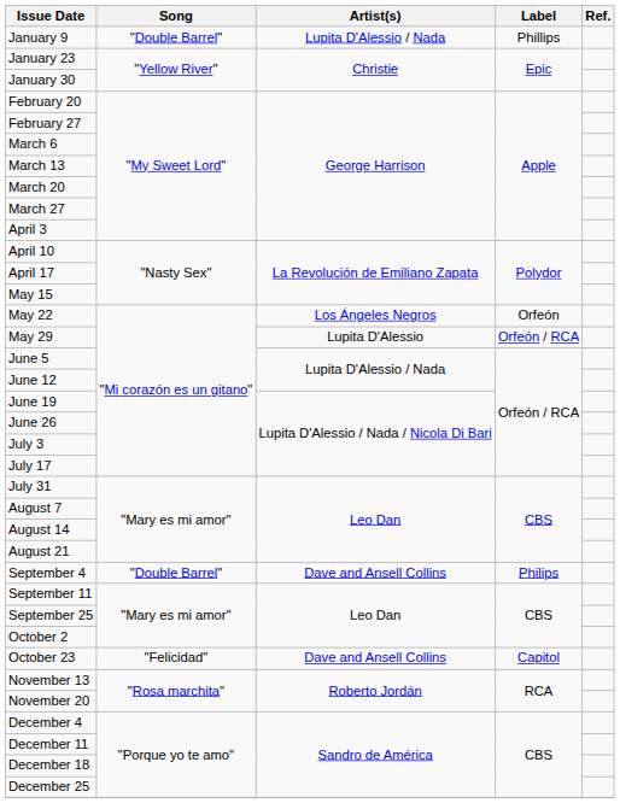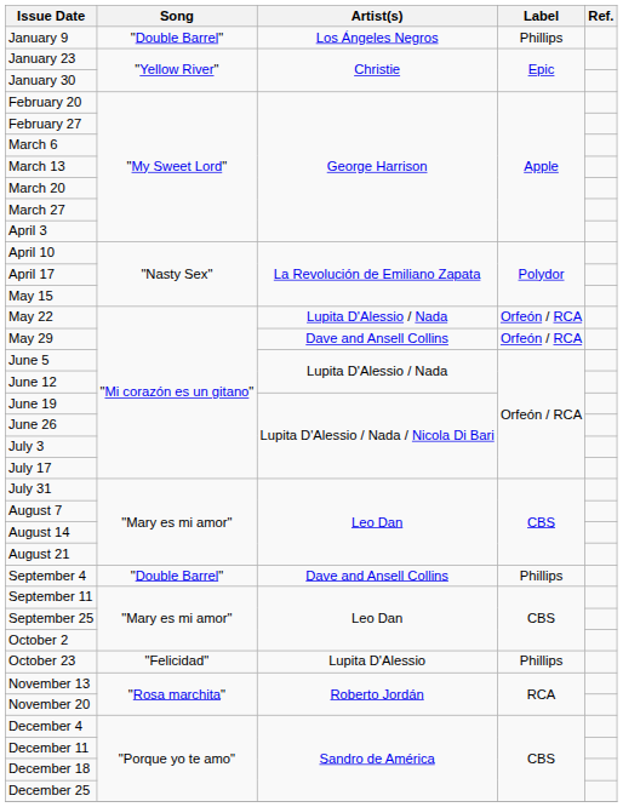 <table class="wikitable">
 <tr>
 <th>Issue Date</th>
 <th>Song</th>
 <th>Artist(s)</th>
 <th>Label</th>
 <th>Ref.</th>
 </tr>
 <tr>
 <td>January 9</td>
 <td align="center">"<a href='#'>Double Barrel</a>"</td>
-<td align="center"><a href='#'>Lupita D'Alessio</a> / <a href='#'>Nada</a></td>
+<td align="center"><a href='#'>Los Ángeles Negros</a></td>
 <td align="center">Phillips</td>
 <td align="center" rowspan="1"></td>
 </tr>
 <tr>
 <td>January 23</td>
 <td align="center" rowspan="2">"<a href='#'>Yellow River</a>"</td>
 <td align="center" rowspan="2"><a href='#'>Christie</a></td>
 <td align="center" rowspan="2"><a href='#'>Epic</a></td>
 <td align="center" rowspan="1"></td>
 </tr>
 <tr>
 <td>January 30</td>
 <td align="center" rowspan="1"></td>
 </tr>
 <tr>
 <td>February 20</td>
 <td align="center" rowspan="7">"<a href='#'>My Sweet Lord</a>"</td>
 <td align="center" rowspan="7"><a href='#'>George Harrison</a></td>
 <td align="center" rowspan="7"><a href='#'>Apple</a></td>
 <td align="center" rowspan="1"></td>
 </tr>
 <tr>
 <td>February 27</td>
 <td align="center" rowspan="1"></td>
 </tr>
 <tr>
 <td>March 6</td>
 <td align="center" rowspan="1"></td>
 </tr>
 <tr>
 <td>March 13</td>
 <td align="center" rowspan="1"></td>
 </tr>
 <tr>
 <td>March 20</td>
 <td align="center" rowspan="1"></td>
 </tr>
 <tr>
 <td>March 27</td>
 <td align="center" rowspan="1"></td>
 </tr>
 <tr>
 <td>April 3</td>
 <td align="center" rowspan="1"></td>
 </tr>
 <tr>
 <td>April 10</td>
 <td align="center" rowspan="3">"Nasty Sex"</td>
 <td align="center" rowspan="3"><a href='#'>La Revolución de Emiliano Zapata</a></td>
 <td align="center" rowspan="3"><a href='#'>Polydor</a></td>
 <td align="center" rowspan="1"></td>
 </tr>
 <tr>
 <td>April 17</td>
 <td align="center" rowspan="1"></td>
 </tr>
 <tr>
 <td>May 15</td>
 <td align="center" rowspan="1"></td>
 </tr>
 <tr>
 <td>May 22</td>
 <td align="center" rowspan="8">"<a href='#'>Mi corazón es un gitano</a>"</td>
-<td align="center"><a href='#'>Los Ángeles Negros</a></td>
-<td align="center">Orfeón</td>
+<td align="center"><a href='#'>Lupita D'Alessio</a> / <a href='#'>Nada</a></td>
+<td align="center"><a href='#'>Orfeón</a> / <a href='#'>RCA</a></td>
 <td align="center" rowspan="1"></td>
 </tr>
 <tr>
 <td>May 29</td>
-<td align="center">Lupita D'Alessio</td>
+<td align="center"><a href='#'>Dave and Ansell Collins</a></td>
 <td align="center"><a href='#'>Orfeón</a> / <a href='#'>RCA</a></td>
 <td align="center" rowspan="1"></td>
 </tr>
 <tr>
 <td>June 5</td>
 <td align="center" rowspan="2">Lupita D'Alessio / Nada</td>
 <td align="center" rowspan="6">Orfeón / RCA</td>
 <td align="center" rowspan="1"></td>
 </tr>
 <tr>
 <td>June 12</td>
 <td align="center" rowspan="1"></td>
 </tr>
 <tr>
 <td>June 19</td>
 <td align="center" rowspan="4">Lupita D'Alessio / Nada / <a href='#'>Nicola Di Bari</a></td>
 <td align="center" rowspan="1"></td>
 </tr>
 <tr>
 <td>June 26</td>
 <td align="center" rowspan="1"></td>
 </tr>
 <tr>
 <td>July 3</td>
 <td align="center" rowspan="1"></td>
 </tr>
 <tr>
 <td>July 17</td>
 <td align="center" rowspan="1"></td>
 </tr>
 <tr>
 <td>July 31</td>
 <td align="center" rowspan="4">"Mary es mi amor"</td>
 <td align="center" rowspan="4"><a href='#'>Leo Dan</a></td>
 <td align="center" rowspan="4"><a href='#'>CBS</a></td>
 <td align="center" rowspan="1"></td>
 </tr>
 <tr>
 <td>August 7</td>
 <td align="center" rowspan="1"></td>
 </tr>
 <tr>
 <td>August 14</td>
 <td align="center" rowspan="1"></td>
 </tr>
 <tr>
 <td>August 21</td>
 <td align="center" rowspan="1"></td>
 </tr>
 <tr>
 <td>September 4</td>
 <td align="center">"<a href='#'>Double Barrel</a>"</td>
 <td align="center"><a href='#'>Dave and Ansell Collins</a></td>
-<td align="center"><a href='#'>Philips</a></td>
+<td align="center">Phillips</td>
 <td align="center" rowspan="1"></td>
 </tr>
 <tr>
 <td>September 11</td>
 <td align="center" rowspan="3">"Mary es mi amor"</td>
 <td align="center" rowspan="3">Leo Dan</td>
 <td align="center" rowspan="3">CBS</td>
 <td align="center" rowspan="1"></td>
 </tr>
 <tr>
 <td>September 25</td>
 <td align="center" rowspan="1"></td>
 </tr>
 <tr>
 <td>October 2</td>
 <td align="center" rowspan="1"></td>
 </tr>
 <tr>
 <td>October 23</td>
 <td align="center">"Felicidad"</td>
-<td align="center"><a href='#'>Dave and Ansell Collins</a></td>
-<td align="center"><a href='#'>Capitol</a></td>
+<td align="center">Lupita D'Alessio</td>
+<td align="center">Phillips</td>
 <td align="center" rowspan="1"></td>
 </tr>
 <tr>
 <td>November 13</td>
 <td align="center" rowspan="2">"<a href='#'>Rosa marchita</a>"</td>
 <td align="center" rowspan="2"><a href='#'>Roberto Jordán</a></td>
 <td align="center" rowspan="2">RCA</td>
 <td align="center" rowspan="1"></td>
 </tr>
 <tr>
 <td>November 20</td>
 <td align="center" rowspan="1"></td>
 </tr>
 <tr>
 <td>December 4</td>
 <td align="center" rowspan="4">"Porque yo te amo"</td>
 <td align="center" rowspan="4"><a href='#'>Sandro de América</a></td>
 <td align="center" rowspan="4">CBS</td>
 <td align="center" rowspan="1"></td>
 </tr>
 <tr>
 <td>December 11</td>
 <td align="center" rowspan="1"></td>
 </tr>
 <tr>
 <td>December 18</td>
 <td align="center" rowspan="1"></td>
 </tr>
 <tr>
 <td>December 25</td>
 <td align="center" rowspan="1"></td>
 </tr>
 <tr>
 </tr>
 </table>
